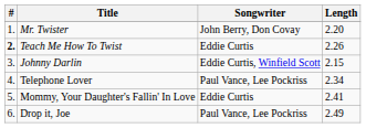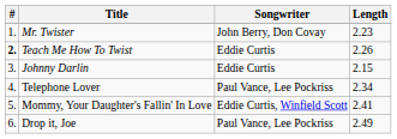 <table class="wikitable">
 <tr>
 <th>#</th>
 <th>Title</th>
 <th>Songwriter</th>
 <th>Length</th>
 </tr>
 <tr bgcolor=>
 </tr>
 <tr>
 <td>1.</td>
 <td><em>Mr. Twister</em></td>
 <td>John Berry, Don Covay</td>
-<td>2.20</td>
+<td>2.23</td>
 </tr>
 <tr>
 <td><strong>2.</strong></td>
 <td><em>Teach Me How To Twist</em></td>
 <td>Eddie Curtis</td>
 <td>2.26</td>
 </tr>
 <tr>
 <td>3.</td>
 <td><em>Johnny Darlin<strong></td>
-<td>Eddie Curtis, <a href='#'>Winfield Scott</a></td>
+<td>Eddie Curtis</td>
 <td>2.15</td>
 </tr>
 <tr>
 <td>4.</td>
 <td></em>Telephone Lover<em></td>
 <td>Paul Vance, Lee Pockriss</td>
 <td>2.34</td>
 </tr>
 <tr>
 <td>5.</td>
 <td></em>Mommy, Your Daughter's Fallin' In Love<em></td>
-<td>Eddie Curtis</td>
+<td>Eddie Curtis, <a href='#'>Winfield Scott</a></td>
 <td>2.41</td>
 </tr>
 <tr>
 <td>6.</td>
 <td></em>Drop it, Joe<em></td>
 <td>Paul Vance, Lee Pockriss</td>
 <td>2.49</td>
 </tr>
 </table>
